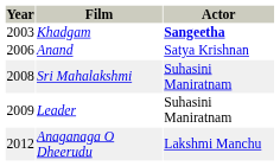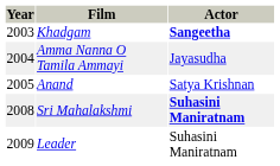 <table cellspacing="1" cellpadding="1" border="0" style="width:50%;">
 <tr style="background:#ccccbf;">
 <th>Year</th>
 <th>Film</th>
 <th>Actor</th>
 </tr>
 <tr>
 <td>2003</td>
 <td><em><a href='#'>Khadgam</a></em></td>
 <td><strong><a href='#'>Sangeetha</a></strong></td>
 </tr>
+<tr style="background:#f0f0f0;">
+<td>2004</td>
+<td><em><a href='#'>Amma Nanna O Tamila Ammayi</a></em></td>
+<td><a href='#'>Jayasudha</a></td>
+</tr>
 <tr>
-<td>2006</td>
+<td>2005</td>
 <td><em><a href='#'>Anand</a></em></td>
 <td><a href='#'>Satya Krishnan</a></td>
 </tr>
 <tr style="background:#f0f0f0;">
 <td>2008</td>
 <td><em><a href='#'>Sri Mahalakshmi</a></em></td>
-<td><a href='#'>Suhasini Maniratnam</a></td>
+<td><strong><a href='#'>Suhasini Maniratnam</a></strong></td>
 </tr>
 <tr>
 <td>2009</td>
 <td><em><a href='#'>Leader</a></em></td>
 <td>Suhasini Maniratnam</td>
 </tr>
-<tr style="background:#f0f0f0;">
-<td>2012</td>
-<td><em><a href='#'>Anaganaga O Dheerudu</a></em></td>
-<td><a href='#'>Lakshmi Manchu</a></td>
-</tr>
 </table>
